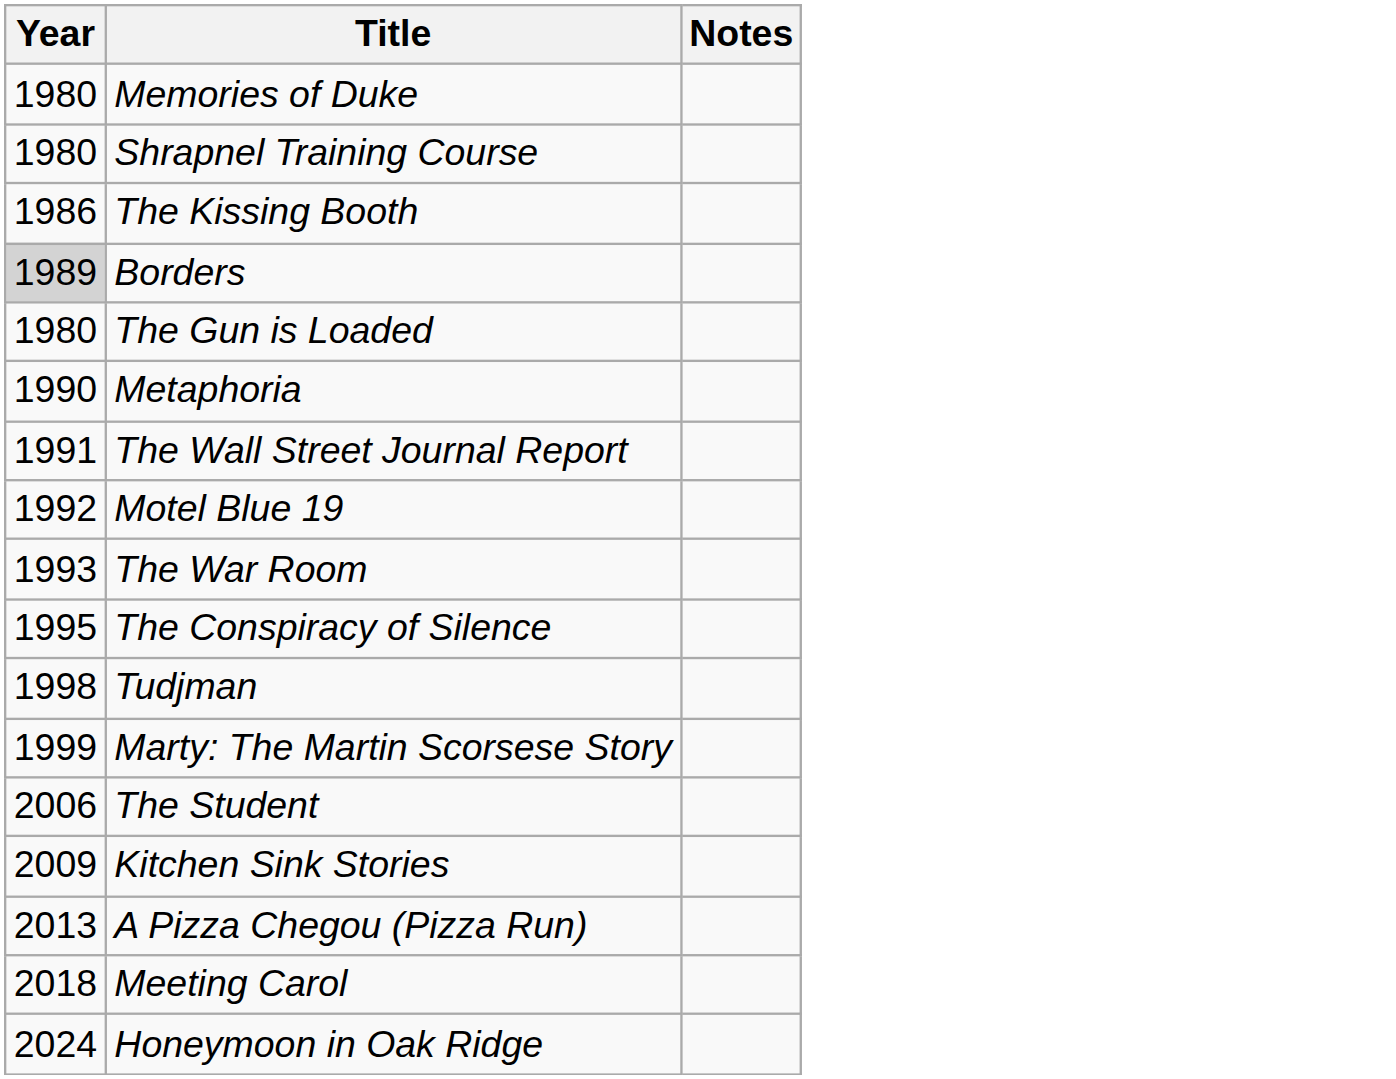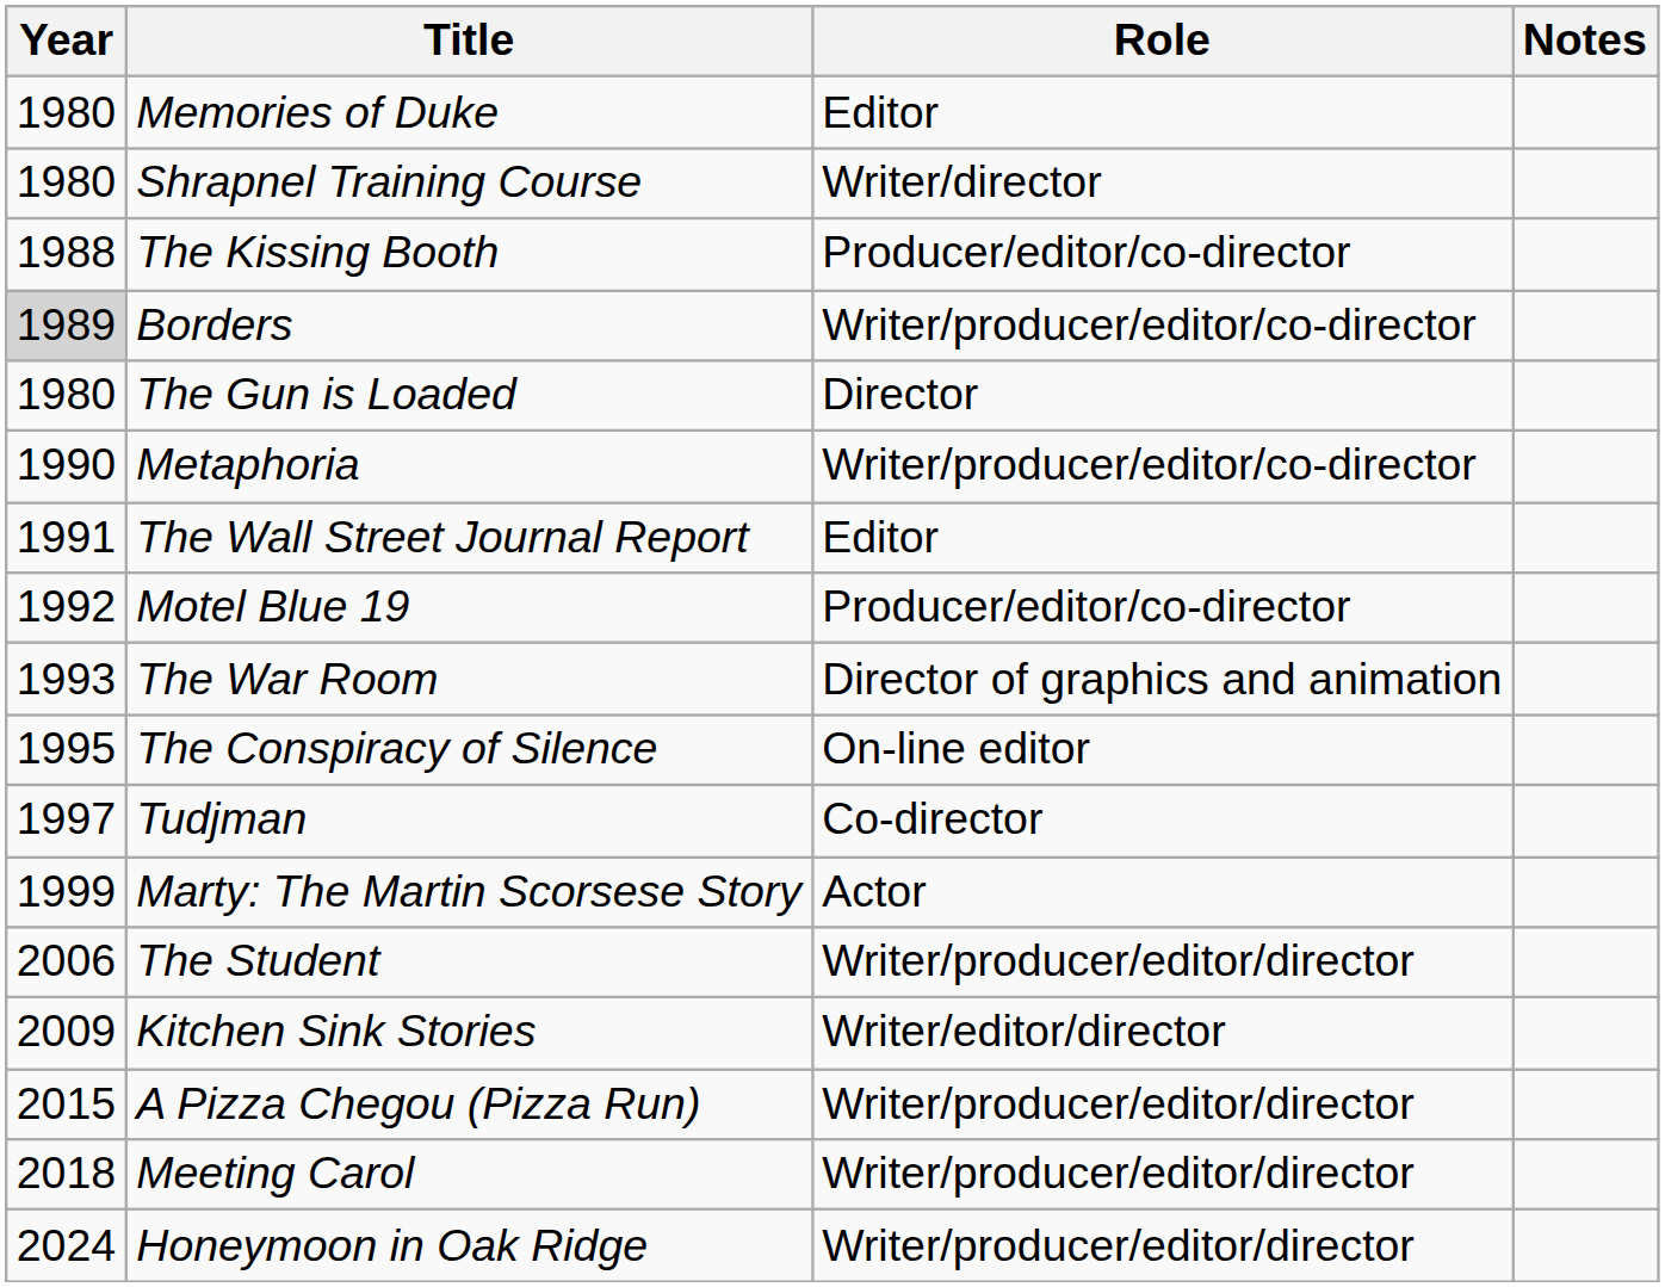 <table class="wikitable sortable">
 <tr>
 <th>Year</th>
 <th>Title</th>
+<th>Role</th>
 <th>Notes</th>
 </tr>
 <tr>
 <td>1980</td>
 <td><em>Memories of Duke</em></td>
+<td>Editor</td>
 <td></td>
 </tr>
 <tr>
 <td>1980</td>
 <td><em>Shrapnel Training Course</em></td>
+<td>Writer/director</td>
 <td></td>
 </tr>
 <tr>
-<td>1986</td>
+<td>1988</td>
 <td><em>The Kissing Booth</em></td>
+<td>Producer/editor/co-director</td>
 <td></td>
 </tr>
 <tr>
 <td style="background: lightgrey;">1989</td>
 <td><em>Borders</em></td>
+<td>Writer/producer/editor/co-director</td>
 <td></td>
 </tr>
 <tr>
 <td>1980</td>
 <td><em>The Gun is Loaded</em></td>
+<td>Director</td>
 <td></td>
 </tr>
 <tr>
 <td>1990</td>
 <td><em>Metaphoria</em></td>
+<td>Writer/producer/editor/co-director</td>
 <td></td>
 </tr>
 <tr>
 <td>1991</td>
 <td><em>The Wall Street Journal Report</em></td>
+<td>Editor</td>
 <td></td>
 </tr>
 <tr>
 <td>1992</td>
 <td><em>Motel Blue 19</em></td>
+<td>Producer/editor/co-director</td>
 <td></td>
 </tr>
 <tr>
 <td>1993</td>
 <td><em>The War Room</em></td>
+<td>Director of graphics and animation</td>
 <td></td>
 </tr>
 <tr>
 <td>1995</td>
 <td><em>The Conspiracy of Silence</em></td>
+<td>On-line editor</td>
 <td></td>
 </tr>
 <tr>
-<td>1998</td>
+<td>1997</td>
 <td><em>Tudjman</em></td>
+<td>Co-director</td>
 <td></td>
 </tr>
 <tr>
 <td>1999</td>
 <td><em>Marty: The Martin Scorsese Story</em></td>
+<td>Actor</td>
 <td></td>
 </tr>
 <tr>
 <td>2006</td>
 <td><em>The Student</em></td>
+<td>Writer/producer/editor/director</td>
 <td></td>
 </tr>
 <tr>
 <td>2009</td>
 <td><em>Kitchen Sink Stories</em></td>
+<td>Writer/editor/director</td>
 <td></td>
 </tr>
 <tr>
-<td>2013</td>
+<td>2015</td>
 <td><em>A Pizza Chegou (Pizza Run)</em></td>
+<td>Writer/producer/editor/director</td>
 <td></td>
 </tr>
 <tr>
 <td>2018</td>
 <td><em>Meeting Carol</em></td>
+<td>Writer/producer/editor/director</td>
 <td></td>
 </tr>
 <tr>
 <td>2024</td>
 <td><em>Honeymoon in Oak Ridge</em></td>
+<td>Writer/producer/editor/director</td>
 <td></td>
 </tr>
 </table>
